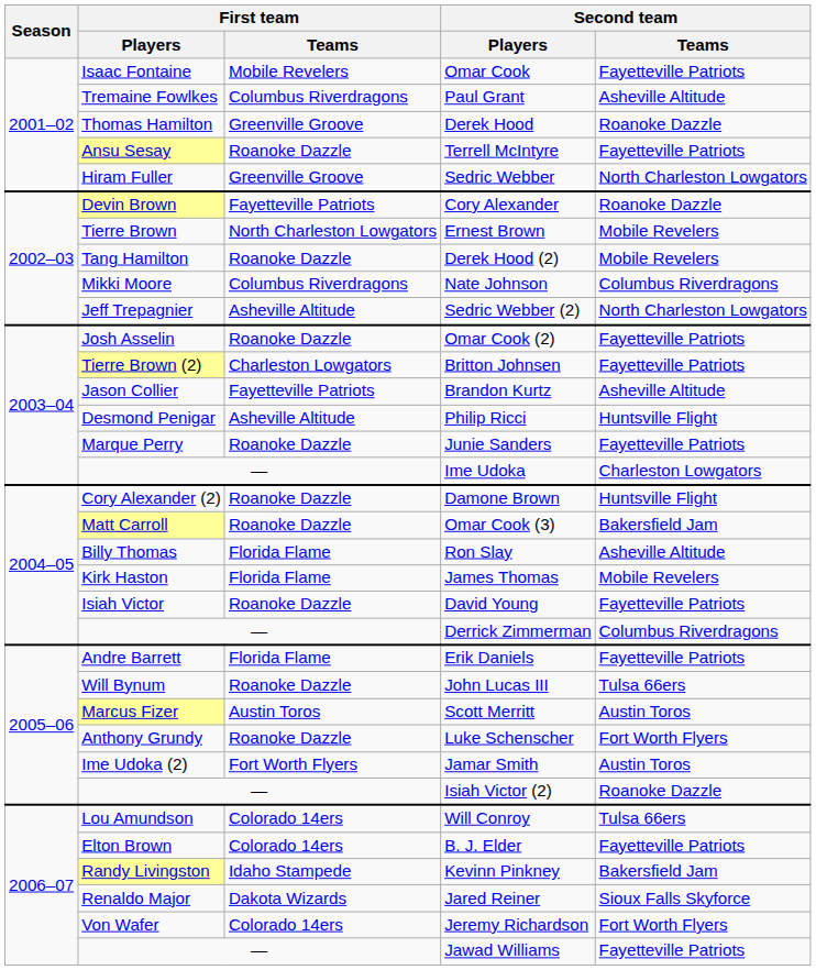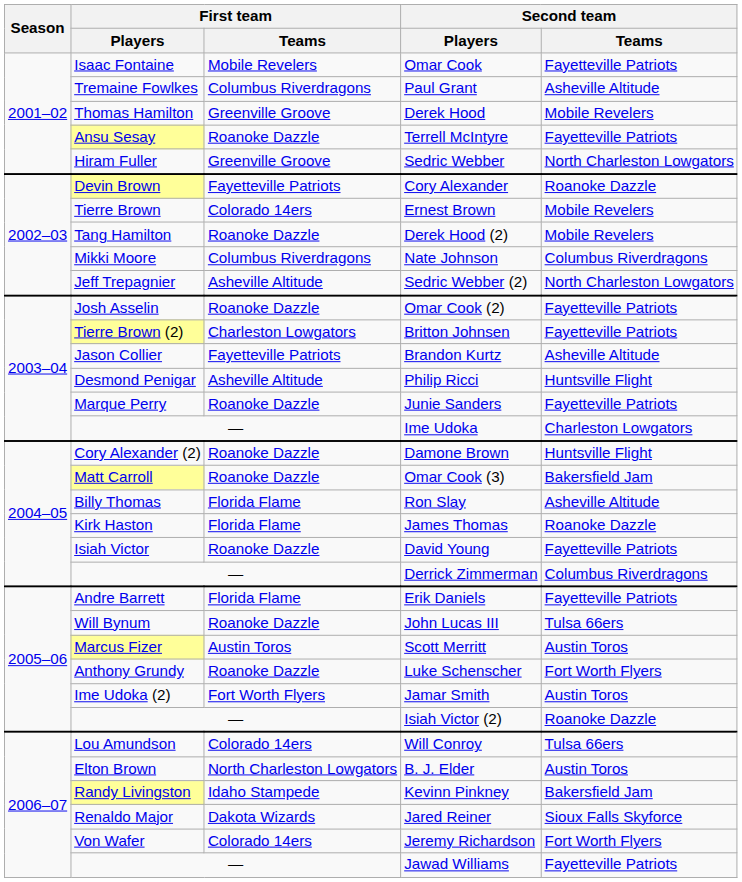 <table class="wikitable">
 <tr>
 <th rowspan=2>Season</th>
 <th colspan=2>First team</th>
 <th colspan=2>Second team</th>
 </tr>
 <tr>
 <th>Players</th>
 <th>Teams</th>
 <th>Players</th>
 <th>Teams</th>
 </tr>
 <tr>
 <td rowspan=5><a href='#'>2001–02</a></td>
 <td><a href='#'>Isaac Fontaine</a></td>
 <td><a href='#'>Mobile Revelers</a></td>
 <td><a href='#'>Omar Cook</a></td>
 <td><a href='#'>Fayetteville Patriots</a></td>
 </tr>
 <tr>
 <td><a href='#'>Tremaine Fowlkes</a></td>
 <td><a href='#'>Columbus Riverdragons</a></td>
 <td><a href='#'>Paul Grant</a></td>
 <td><a href='#'>Asheville Altitude</a></td>
 </tr>
 <tr>
 <td><a href='#'>Thomas Hamilton</a></td>
 <td><a href='#'>Greenville Groove</a></td>
 <td><a href='#'>Derek Hood</a></td>
-<td><a href='#'>Roanoke Dazzle</a></td>
+<td><a href='#'>Mobile Revelers</a></td>
 </tr>
 <tr>
 <td bgcolor="#FFFF99"><a href='#'>Ansu Sesay</a></td>
 <td><a href='#'>Roanoke Dazzle</a></td>
 <td><a href='#'>Terrell McIntyre</a></td>
 <td><a href='#'>Fayetteville Patriots</a></td>
 </tr>
 <tr>
 <td><a href='#'>Hiram Fuller</a></td>
 <td><a href='#'>Greenville Groove</a></td>
 <td><a href='#'>Sedric Webber</a></td>
 <td><a href='#'>North Charleston Lowgators</a></td>
 </tr>
 <tr style="border-top:2px solid black">
 <td rowspan=5><a href='#'>2002–03</a></td>
 <td bgcolor="#FFFF99"><a href='#'>Devin Brown</a></td>
 <td><a href='#'>Fayetteville Patriots</a></td>
 <td><a href='#'>Cory Alexander</a></td>
 <td><a href='#'>Roanoke Dazzle</a></td>
 </tr>
 <tr>
 <td><a href='#'>Tierre Brown</a></td>
-<td><a href='#'>North Charleston Lowgators</a></td>
+<td><a href='#'>Colorado 14ers</a></td>
 <td><a href='#'>Ernest Brown</a></td>
 <td><a href='#'>Mobile Revelers</a></td>
 </tr>
 <tr>
 <td><a href='#'>Tang Hamilton</a></td>
 <td><a href='#'>Roanoke Dazzle</a></td>
 <td><a href='#'>Derek Hood</a> (2)</td>
 <td><a href='#'>Mobile Revelers</a></td>
 </tr>
 <tr>
 <td><a href='#'>Mikki Moore</a></td>
 <td><a href='#'>Columbus Riverdragons</a></td>
 <td><a href='#'>Nate Johnson</a></td>
 <td><a href='#'>Columbus Riverdragons</a></td>
 </tr>
 <tr>
 <td><a href='#'>Jeff Trepagnier</a></td>
 <td><a href='#'>Asheville Altitude</a></td>
 <td><a href='#'>Sedric Webber</a> (2)</td>
 <td><a href='#'>North Charleston Lowgators</a></td>
 </tr>
 <tr style="border-top:2px solid black">
 <td rowspan=6><a href='#'>2003–04</a></td>
 <td><a href='#'>Josh Asselin</a></td>
 <td><a href='#'>Roanoke Dazzle</a></td>
 <td><a href='#'>Omar Cook</a> (2)</td>
 <td><a href='#'>Fayetteville Patriots</a></td>
 </tr>
 <tr>
 <td bgcolor="#FFFF99"><a href='#'>Tierre Brown</a> (2)</td>
 <td><a href='#'>Charleston Lowgators</a></td>
 <td><a href='#'>Britton Johnsen</a></td>
 <td><a href='#'>Fayetteville Patriots</a></td>
 </tr>
 <tr>
 <td><a href='#'>Jason Collier</a></td>
 <td><a href='#'>Fayetteville Patriots</a></td>
 <td><a href='#'>Brandon Kurtz</a></td>
 <td><a href='#'>Asheville Altitude</a></td>
 </tr>
 <tr>
 <td><a href='#'>Desmond Penigar</a></td>
 <td><a href='#'>Asheville Altitude</a></td>
 <td><a href='#'>Philip Ricci</a></td>
 <td><a href='#'>Huntsville Flight</a></td>
 </tr>
 <tr>
 <td><a href='#'>Marque Perry</a></td>
 <td><a href='#'>Roanoke Dazzle</a></td>
 <td><a href='#'>Junie Sanders</a></td>
 <td><a href='#'>Fayetteville Patriots</a></td>
 </tr>
 <tr>
 <td colspan=2; align=center>—</td>
 <td><a href='#'>Ime Udoka</a></td>
 <td><a href='#'>Charleston Lowgators</a></td>
 </tr>
 <tr style="border-top:2px solid black">
 <td rowspan=6><a href='#'>2004–05</a></td>
 <td><a href='#'>Cory Alexander</a> (2)</td>
 <td><a href='#'>Roanoke Dazzle</a></td>
 <td><a href='#'>Damone Brown</a></td>
 <td><a href='#'>Huntsville Flight</a></td>
 </tr>
 <tr>
 <td bgcolor="#FFFF99"><a href='#'>Matt Carroll</a></td>
 <td><a href='#'>Roanoke Dazzle</a></td>
 <td><a href='#'>Omar Cook</a> (3)</td>
 <td><a href='#'>Bakersfield Jam</a></td>
 </tr>
 <tr>
 <td><a href='#'>Billy Thomas</a></td>
 <td><a href='#'>Florida Flame</a></td>
 <td><a href='#'>Ron Slay</a></td>
 <td><a href='#'>Asheville Altitude</a></td>
 </tr>
 <tr>
 <td><a href='#'>Kirk Haston</a></td>
 <td><a href='#'>Florida Flame</a></td>
 <td><a href='#'>James Thomas</a></td>
-<td><a href='#'>Mobile Revelers</a></td>
+<td><a href='#'>Roanoke Dazzle</a></td>
 </tr>
 <tr>
 <td><a href='#'>Isiah Victor</a></td>
 <td><a href='#'>Roanoke Dazzle</a></td>
 <td><a href='#'>David Young</a></td>
 <td><a href='#'>Fayetteville Patriots</a></td>
 </tr>
 <tr>
 <td colspan=2; align=center>—</td>
 <td><a href='#'>Derrick Zimmerman</a></td>
 <td><a href='#'>Columbus Riverdragons</a></td>
 </tr>
 <tr style="border-top:2px solid black">
 <td rowspan=6><a href='#'>2005–06</a></td>
 <td><a href='#'>Andre Barrett</a></td>
 <td><a href='#'>Florida Flame</a></td>
 <td><a href='#'>Erik Daniels</a></td>
 <td><a href='#'>Fayetteville Patriots</a></td>
 </tr>
 <tr>
 <td><a href='#'>Will Bynum</a></td>
 <td><a href='#'>Roanoke Dazzle</a></td>
 <td><a href='#'>John Lucas III</a></td>
 <td><a href='#'>Tulsa 66ers</a></td>
 </tr>
 <tr>
 <td bgcolor="#FFFF99"><a href='#'>Marcus Fizer</a></td>
 <td><a href='#'>Austin Toros</a></td>
 <td><a href='#'>Scott Merritt</a></td>
 <td><a href='#'>Austin Toros</a></td>
 </tr>
 <tr>
 <td><a href='#'>Anthony Grundy</a></td>
 <td><a href='#'>Roanoke Dazzle</a></td>
 <td><a href='#'>Luke Schenscher</a></td>
 <td><a href='#'>Fort Worth Flyers</a></td>
 </tr>
 <tr>
 <td><a href='#'>Ime Udoka</a> (2)</td>
 <td><a href='#'>Fort Worth Flyers</a></td>
 <td><a href='#'>Jamar Smith</a></td>
 <td><a href='#'>Austin Toros</a></td>
 </tr>
 <tr>
 <td colspan=2; align=center>—</td>
 <td><a href='#'>Isiah Victor</a> (2)</td>
 <td><a href='#'>Roanoke Dazzle</a></td>
 </tr>
 <tr style="border-top:2px solid black">
 <td rowspan=6><a href='#'>2006–07</a></td>
 <td><a href='#'>Lou Amundson</a></td>
 <td><a href='#'>Colorado 14ers</a></td>
 <td><a href='#'>Will Conroy</a></td>
 <td><a href='#'>Tulsa 66ers</a></td>
 </tr>
 <tr>
 <td><a href='#'>Elton Brown</a></td>
-<td><a href='#'>Colorado 14ers</a></td>
+<td><a href='#'>North Charleston Lowgators</a></td>
 <td><a href='#'>B. J. Elder</a></td>
-<td><a href='#'>Fayetteville Patriots</a></td>
+<td><a href='#'>Austin Toros</a></td>
 </tr>
 <tr>
 <td bgcolor="#FFFF99"><a href='#'>Randy Livingston</a></td>
 <td><a href='#'>Idaho Stampede</a></td>
 <td><a href='#'>Kevinn Pinkney</a></td>
 <td><a href='#'>Bakersfield Jam</a></td>
 </tr>
 <tr>
 <td><a href='#'>Renaldo Major</a></td>
 <td><a href='#'>Dakota Wizards</a></td>
 <td><a href='#'>Jared Reiner</a></td>
 <td><a href='#'>Sioux Falls Skyforce</a></td>
 </tr>
 <tr>
 <td><a href='#'>Von Wafer</a></td>
 <td><a href='#'>Colorado 14ers</a></td>
 <td><a href='#'>Jeremy Richardson</a></td>
 <td><a href='#'>Fort Worth Flyers</a></td>
 </tr>
 <tr>
 <td colspan=2; align=center>—</td>
 <td><a href='#'>Jawad Williams</a></td>
 <td><a href='#'>Fayetteville Patriots</a></td>
 </tr>
 </table>
